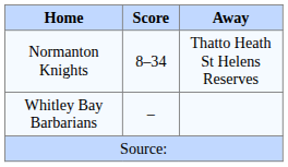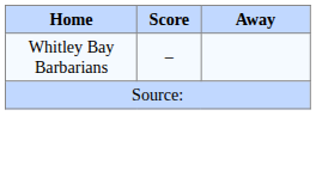 <table border=1 style="border-collapse:collapse; font-size:95%; text-align:center;" cellpadding=3 cellspacing=0 width=44%>
 <tr bgcolor=#C1D8FF>
 <th width=19%>Home</th>
 <th width=6%>Score</th>
 <th width=19%>Away</th>
-</tr>
-<tr bgcolor=#F5FAFF>
-<td>Normanton Knights</td>
-<td>8–34</td>
-<td>Thatto Heath St Helens Reserves</td>
 </tr>
 <tr bgcolor=#F5FAFF>
 <td>Whitley Bay Barbarians</td>
 <td>–</td>
 <td></td>
 </tr>
 <tr bgcolor=#C1D8FF>
 <td colspan=3>Source:</td>
 </tr>
 </table>
